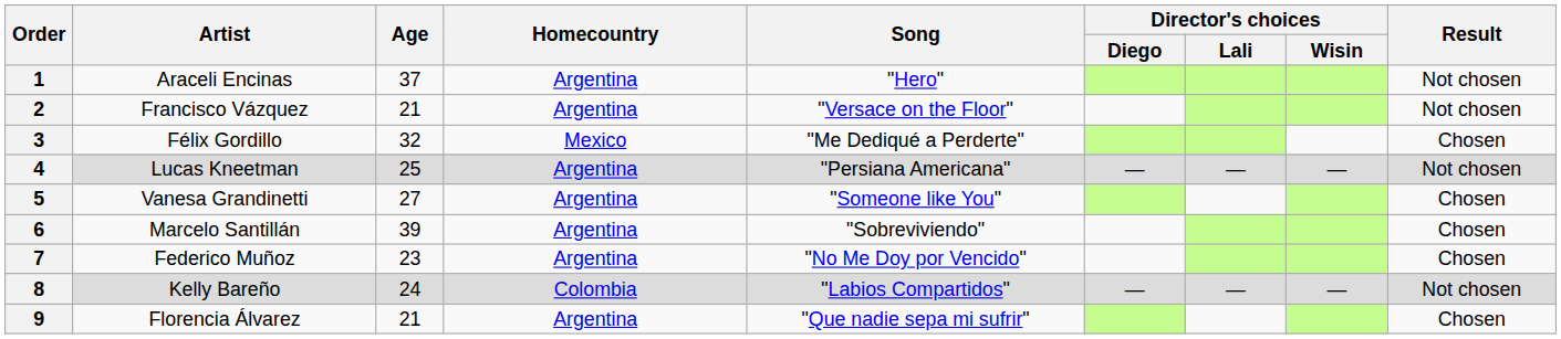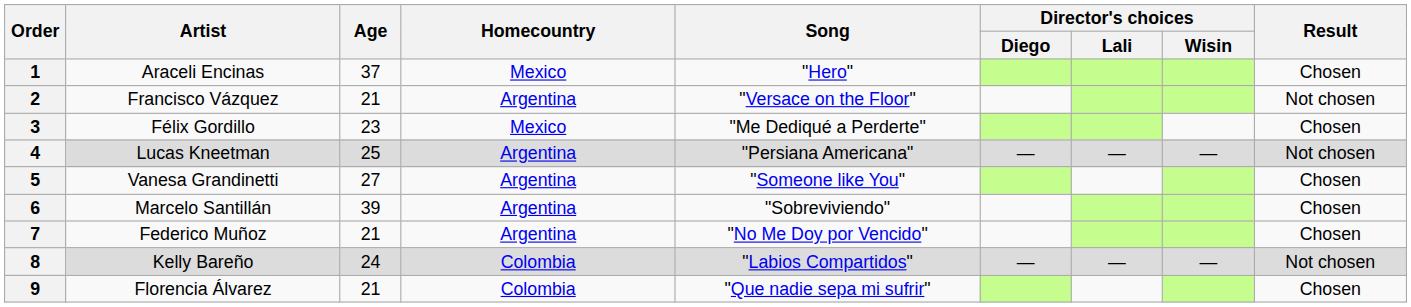 <table class="wikitable" style="text-align:center; line-height:17px; width:100%;">
 <tr>
 <th scope="col" rowspan="2" style="width:04%;">Order</th>
 <th scope="col" rowspan="2" style="width:18%;">Artist</th>
 <th scope="col" rowspan="2" style="width:04%;">Age</th>
 <th scope="col" rowspan="2" style="width:18%;">Homecountry</th>
 <th scope="col" rowspan="2" style="width:20%;">Song</th>
 <th scope="col" colspan="3" style="width:24%;">Director's choices</th>
 <th scope="col" rowspan="2" style="width:10%;">Result</th>
 </tr>
 <tr>
 <th style="width:06%;">Diego</th>
 <th style="width:06%;">Lali</th>
 <th style="width:06%;">Wisin</th>
 </tr>
 <tr>
 <th>1</th>
 <td>Araceli Encinas</td>
 <td>37</td>
-<td><a href='#'>Argentina</a></td>
+<td><a href='#'>Mexico</a></td>
 <td>"<a href='#'>Hero</a>"</td>
 <td style="background:#c6fd8f;"><strong></strong></td>
 <td style="background:#c6fd8f;"><strong></strong></td>
 <td style="background:#c6fd8f;"><strong></strong></td>
-<td>Not chosen</td>
+<td>Chosen</td>
 </tr>
 <tr>
 <th>2</th>
 <td>Francisco Vázquez</td>
 <td>21</td>
 <td><a href='#'>Argentina</a></td>
 <td>"<a href='#'>Versace on the Floor</a>"</td>
 <td><strong></strong></td>
 <td style="background:#c6fd8f;"><strong></strong></td>
 <td style="background:#c6fd8f;"><strong></strong></td>
 <td>Not chosen</td>
 </tr>
 <tr>
 <th>3</th>
 <td>Félix Gordillo</td>
-<td>32</td>
+<td>23</td>
 <td><a href='#'>Mexico</a></td>
 <td>"Me Dediqué a Perderte"</td>
 <td style="background:#c6fd8f;"><strong></strong></td>
 <td style="background:#c6fd8f;"><strong></strong></td>
 <td><strong></strong></td>
 <td>Chosen</td>
 </tr>
 <tr style="background:#DCDCDC;">
 <th>4</th>
 <td>Lucas Kneetman</td>
 <td>25</td>
 <td><a href='#'>Argentina</a></td>
 <td>"Persiana Americana"</td>
 <td>—</td>
 <td>—</td>
 <td>—</td>
 <td>Not chosen</td>
 </tr>
 <tr>
 <th>5</th>
 <td>Vanesa Grandinetti</td>
 <td>27</td>
 <td><a href='#'>Argentina</a></td>
 <td>"<a href='#'>Someone like You</a>"</td>
 <td style="background:#c6fd8f;"><strong></strong></td>
 <td><strong></strong></td>
 <td style="background:#c6fd8f;"><strong></strong></td>
 <td>Chosen</td>
 </tr>
 <tr>
 <th>6</th>
 <td>Marcelo Santillán</td>
 <td>39</td>
 <td><a href='#'>Argentina</a></td>
 <td>"Sobreviviendo"</td>
 <td><strong></strong></td>
 <td style="background:#c6fd8f;"><strong></strong></td>
 <td style="background:#c6fd8f;"><strong></strong></td>
 <td>Chosen</td>
 </tr>
 <tr>
 <th>7</th>
 <td>Federico Muñoz</td>
-<td>23</td>
+<td>21</td>
 <td><a href='#'>Argentina</a></td>
 <td>"<a href='#'>No Me Doy por Vencido</a>"</td>
 <td><strong></strong></td>
 <td style="background:#c6fd8f;"><strong></strong></td>
 <td style="background:#c6fd8f;"><strong></strong></td>
 <td>Chosen</td>
 </tr>
 <tr style="background:#DCDCDC;">
 <th>8</th>
 <td>Kelly Bareño</td>
 <td>24</td>
 <td><a href='#'>Colombia</a></td>
 <td>"<a href='#'>Labios Compartidos</a>"</td>
 <td>—</td>
 <td>—</td>
 <td>—</td>
 <td>Not chosen</td>
 </tr>
 <tr>
 <th>9</th>
 <td>Florencia Álvarez</td>
 <td>21</td>
-<td><a href='#'>Argentina</a></td>
+<td><a href='#'>Colombia</a></td>
 <td>"<a href='#'>Que nadie sepa mi sufrir</a>"</td>
 <td style="background:#c6fd8f;"><strong></strong></td>
 <td><strong></strong></td>
 <td style="background:#c6fd8f;"><strong></strong></td>
 <td>Chosen</td>
 </tr>
 </table>
